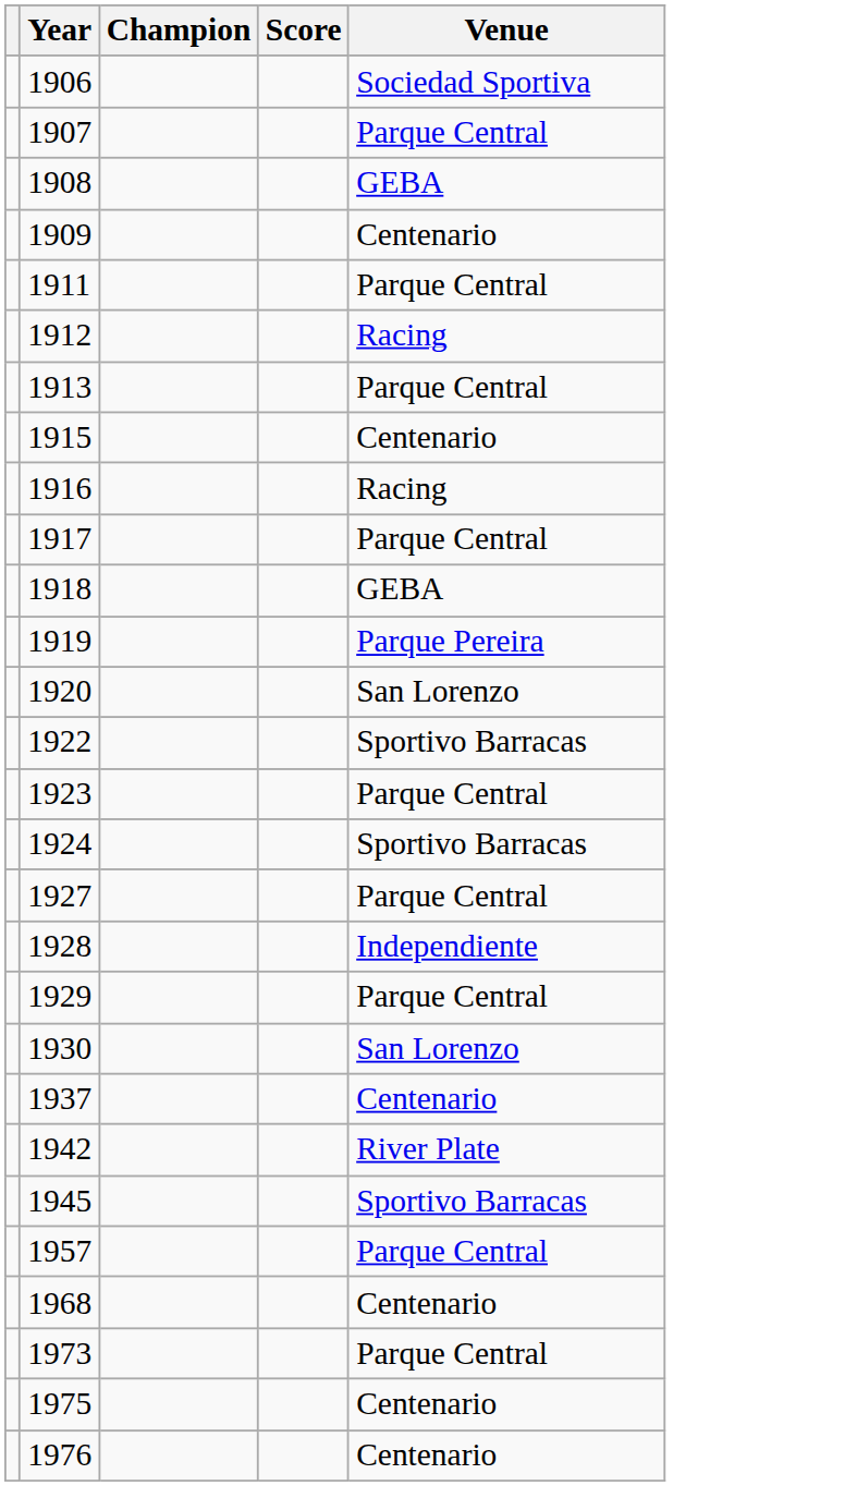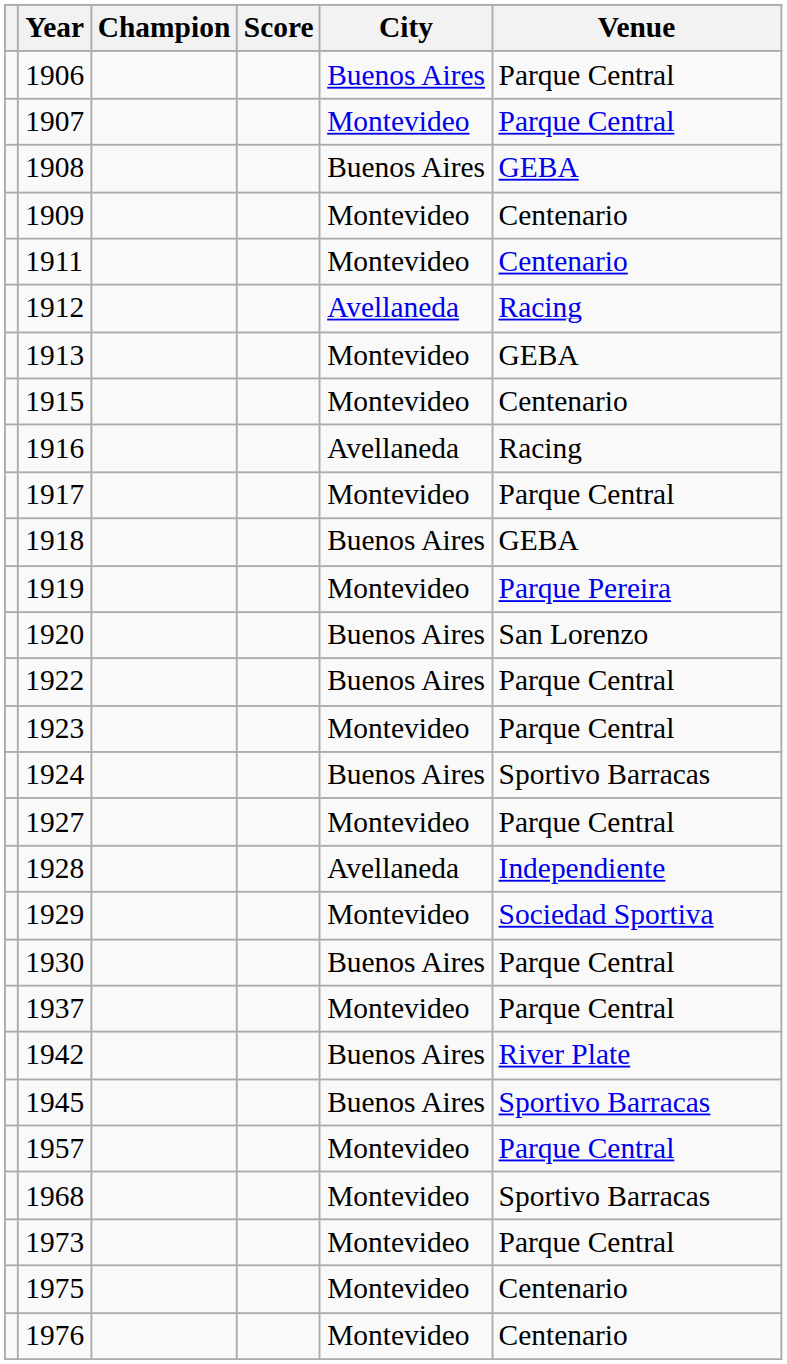 <table class="wikitable sortable" style="text-align:">
 <tr>
 <th width=></th>
 <th width=>Year</th>
 <th width= px>Champion</th>
 <th width= px>Score</th>
+<th>City</th>
 <th width=150px>Venue</th>
 </tr>
 <tr>
 <td></td>
 <td>1906</td>
 <td></td>
 <td></td>
-<td><a href='#'>Sociedad Sportiva</a></td>
+<td><a href='#'>Buenos Aires</a></td>
+<td>Parque Central</td>
 </tr>
 <tr>
 <td></td>
 <td>1907</td>
 <td></td>
 <td></td>
+<td><a href='#'>Montevideo</a></td>
 <td><a href='#'>Parque Central</a></td>
 </tr>
 <tr>
 <td></td>
 <td>1908</td>
 <td></td>
 <td></td>
+<td>Buenos Aires</td>
 <td><a href='#'>GEBA</a></td>
 </tr>
 <tr>
 <td></td>
 <td>1909</td>
 <td></td>
 <td></td>
+<td>Montevideo </td>
 <td>Centenario</td>
 </tr>
 <tr>
 <td></td>
 <td>1911</td>
 <td></td>
 <td></td>
-<td>Parque Central</td>
+<td>Montevideo</td>
+<td><a href='#'>Centenario</a></td>
 </tr>
 <tr>
 <td></td>
 <td>1912</td>
 <td></td>
 <td></td>
+<td><a href='#'>Avellaneda</a> </td>
 <td><a href='#'>Racing</a></td>
 </tr>
 <tr>
 <td></td>
 <td>1913</td>
 <td></td>
 <td></td>
-<td>Parque Central</td>
+<td>Montevideo</td>
+<td>GEBA</td>
 </tr>
 <tr>
 <td></td>
 <td>1915</td>
 <td></td>
 <td></td>
+<td>Montevideo</td>
 <td>Centenario</td>
 </tr>
 <tr>
 <td></td>
 <td>1916</td>
 <td></td>
 <td></td>
+<td>Avellaneda</td>
 <td>Racing</td>
 </tr>
 <tr>
 <td></td>
 <td>1917</td>
 <td></td>
 <td></td>
+<td>Montevideo</td>
 <td>Parque Central</td>
 </tr>
 <tr>
 <td></td>
 <td>1918</td>
 <td></td>
 <td></td>
+<td>Buenos Aires</td>
 <td>GEBA</td>
 </tr>
 <tr>
 <td></td>
 <td>1919</td>
 <td></td>
 <td></td>
+<td>Montevideo</td>
 <td><a href='#'>Parque Pereira</a></td>
 </tr>
 <tr>
 <td></td>
 <td>1920</td>
 <td></td>
 <td></td>
+<td>Buenos Aires</td>
 <td>San Lorenzo</td>
 </tr>
 <tr>
 <td></td>
 <td>1922</td>
 <td></td>
 <td></td>
-<td>Sportivo Barracas</td>
+<td>Buenos Aires </td>
+<td>Parque Central</td>
 </tr>
 <tr>
 <td></td>
 <td>1923 </td>
 <td></td>
 <td></td>
+<td>Montevideo</td>
 <td>Parque Central</td>
 </tr>
 <tr>
 <td></td>
 <td>1924 </td>
 <td></td>
 <td></td>
+<td>Buenos Aires</td>
 <td>Sportivo Barracas</td>
 </tr>
 <tr>
 <td></td>
 <td>1927</td>
 <td></td>
 <td></td>
+<td>Montevideo</td>
 <td>Parque Central</td>
 </tr>
 <tr>
 <td></td>
 <td>1928</td>
 <td></td>
 <td></td>
+<td>Avellaneda</td>
 <td><a href='#'>Independiente</a></td>
 </tr>
 <tr>
 <td></td>
 <td>1929</td>
 <td></td>
 <td></td>
-<td>Parque Central</td>
+<td>Montevideo</td>
+<td><a href='#'>Sociedad Sportiva</a></td>
 </tr>
 <tr>
 <td></td>
 <td>1930</td>
 <td></td>
 <td></td>
-<td><a href='#'>San Lorenzo</a></td>
+<td>Buenos Aires </td>
+<td>Parque Central</td>
 </tr>
 <tr>
 <td></td>
 <td>1937</td>
 <td></td>
 <td></td>
-<td><a href='#'>Centenario</a></td>
+<td>Montevideo</td>
+<td>Parque Central</td>
 </tr>
 <tr>
 <td></td>
 <td>1942</td>
 <td></td>
 <td></td>
+<td>Buenos Aires</td>
 <td><a href='#'>River Plate</a></td>
 </tr>
 <tr>
 <td></td>
 <td>1945</td>
 <td></td>
 <td></td>
+<td>Buenos Aires</td>
 <td><a href='#'>Sportivo Barracas</a></td>
 </tr>
 <tr>
 <td></td>
 <td>1957</td>
 <td></td>
 <td></td>
+<td>Montevideo </td>
 <td><a href='#'>Parque Central</a></td>
 </tr>
 <tr>
 <td></td>
 <td>1968</td>
 <td></td>
 <td></td>
-<td>Centenario</td>
+<td>Montevideo</td>
+<td>Sportivo Barracas</td>
 </tr>
 <tr>
 <td></td>
 <td>1973</td>
 <td></td>
 <td></td>
+<td>Montevideo </td>
 <td>Parque Central</td>
 </tr>
 <tr>
 <td></td>
 <td>1975</td>
 <td></td>
 <td></td>
+<td>Montevideo</td>
 <td>Centenario</td>
 </tr>
 <tr>
 <td></td>
 <td>1976</td>
 <td></td>
 <td></td>
+<td>Montevideo</td>
 <td>Centenario</td>
 </tr>
 </table>
